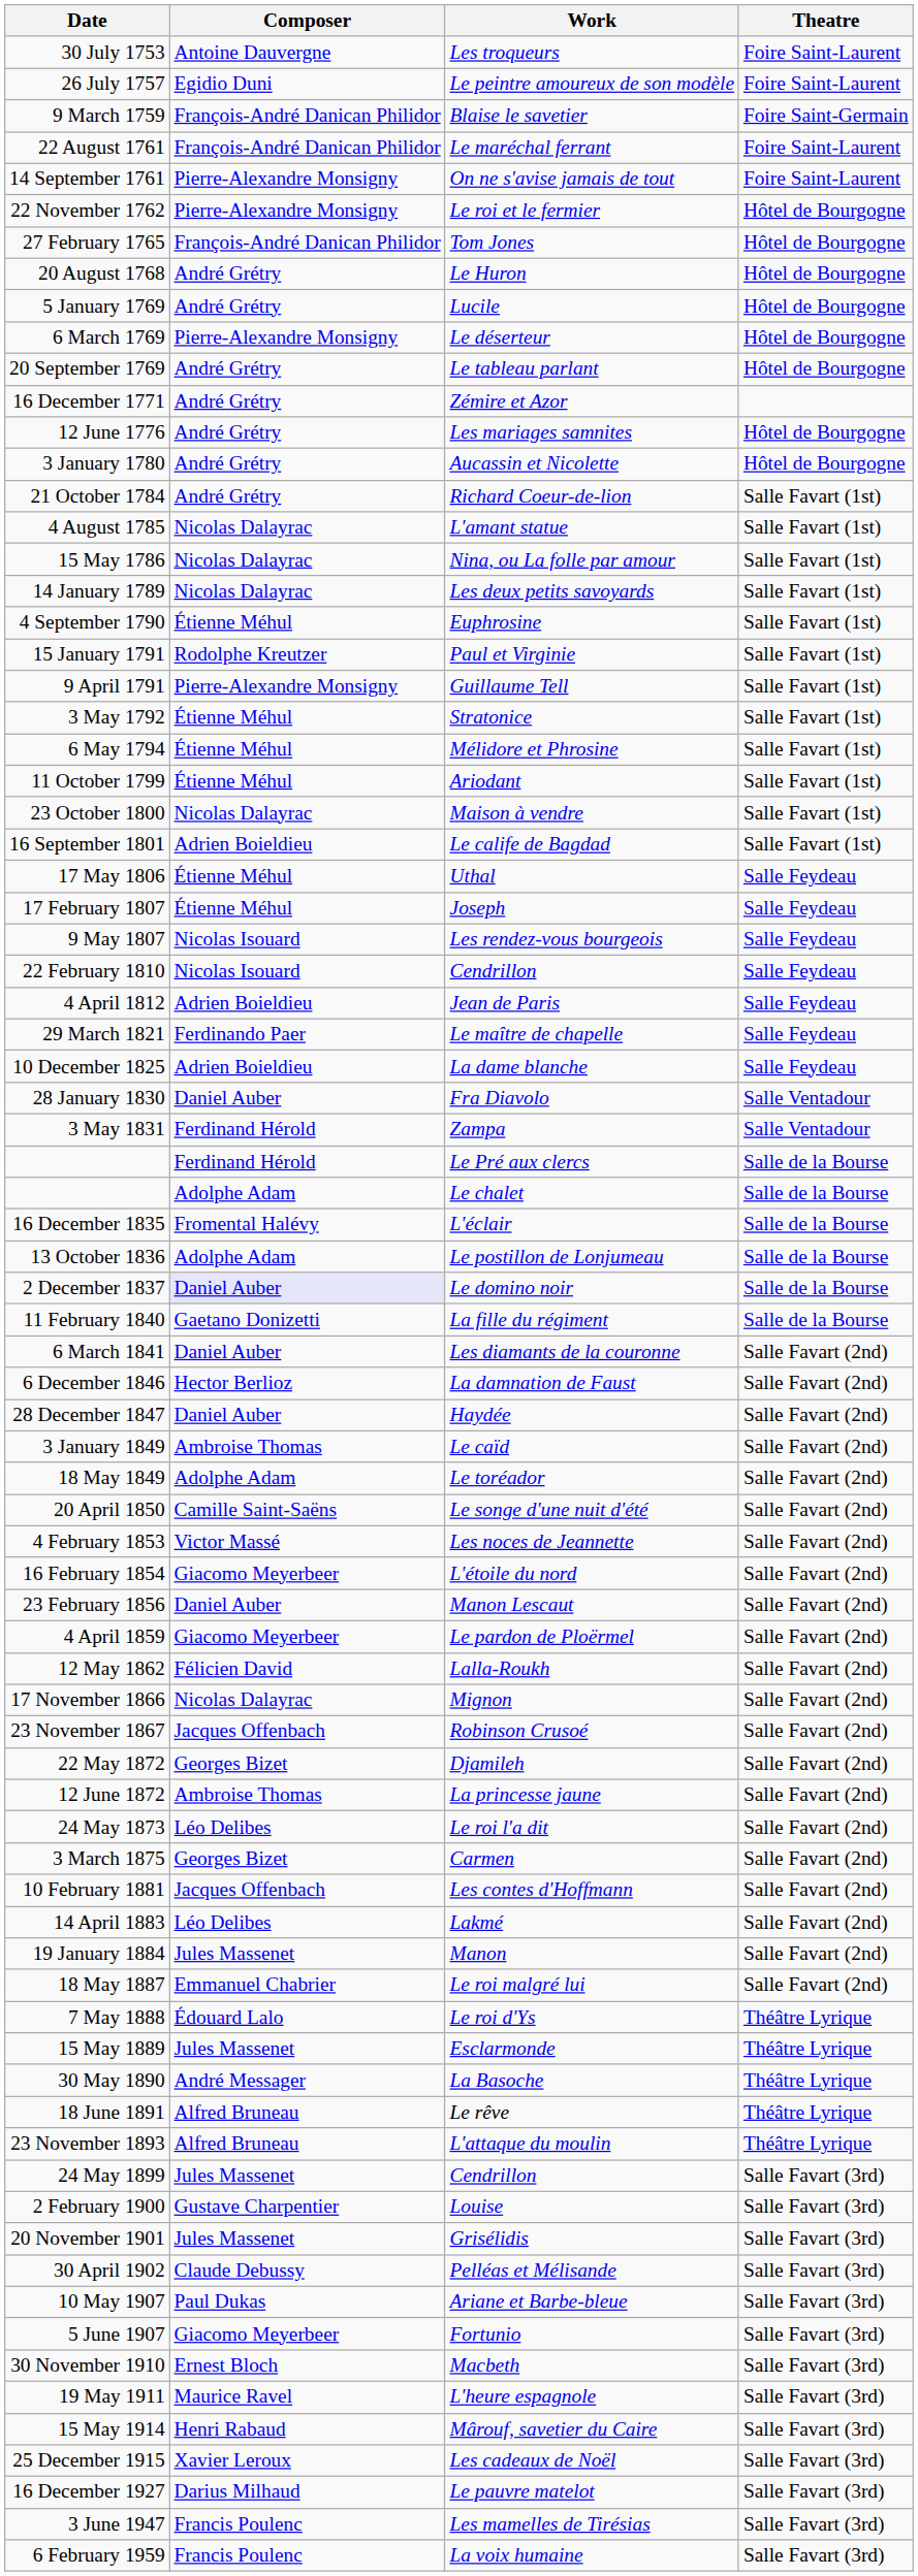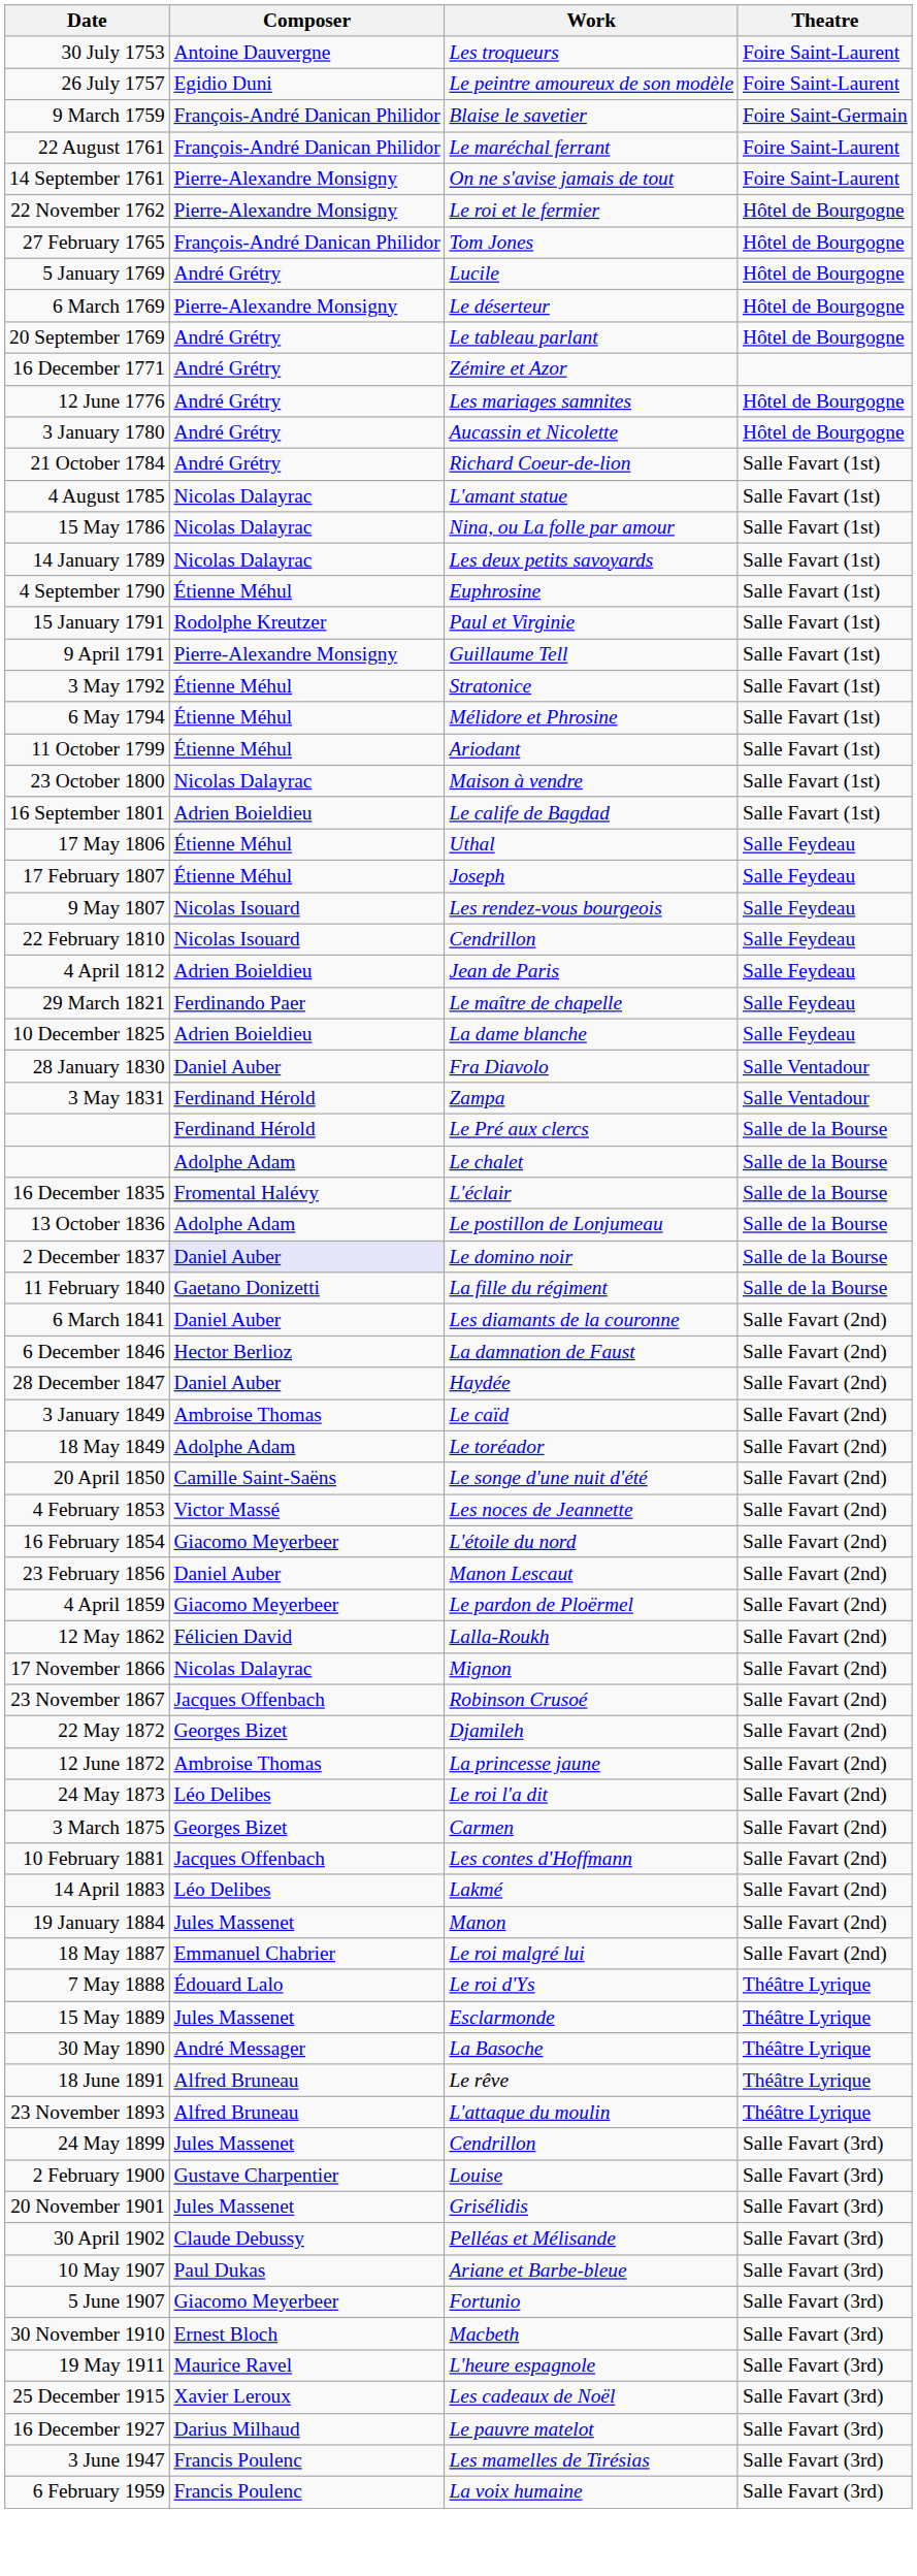 <table class="wikitable sortable" style="border:1px solid darkgray;">
 <tr>
 <th>Date</th>
 <th>Composer</th>
 <th>Work</th>
 <th>Theatre</th>
 </tr>
 <tr>
 <td align="right"> 30 July 1753</td>
 <td> <a href='#'>Antoine Dauvergne</a></td>
 <td> <em><a href='#'>Les troqueurs</a></em></td>
 <td><a href='#'>Foire Saint-Laurent</a></td>
 </tr>
 <tr>
 <td align="right"> 26 July 1757</td>
 <td> <a href='#'>Egidio Duni</a></td>
 <td> <em><a href='#'>Le peintre amoureux de son modèle</a></em></td>
 <td><a href='#'>Foire Saint-Laurent</a></td>
 </tr>
 <tr>
 <td align="right"> 9 March 1759</td>
 <td> <a href='#'>François-André Danican Philidor</a></td>
 <td> <em><a href='#'>Blaise le savetier</a></em></td>
 <td><a href='#'>Foire Saint-Germain</a></td>
 </tr>
 <tr>
 <td align="right"> 22 August 1761</td>
 <td> <a href='#'>François-André Danican Philidor</a></td>
 <td> <em><a href='#'>Le maréchal ferrant</a></em></td>
 <td><a href='#'>Foire Saint-Laurent</a></td>
 </tr>
 <tr>
 <td align="right"> 14 September 1761</td>
 <td> <a href='#'>Pierre-Alexandre Monsigny</a></td>
 <td> <em><a href='#'>On ne s'avise jamais de tout</a></em></td>
 <td><a href='#'>Foire Saint-Laurent</a></td>
 </tr>
 <tr>
 <td align="right"> 22 November 1762</td>
 <td> <a href='#'>Pierre-Alexandre Monsigny</a></td>
 <td> <em><a href='#'>Le roi et le fermier</a></em></td>
 <td> <a href='#'>Hôtel de Bourgogne</a></td>
 </tr>
 <tr>
 <td align="right"> 27 February 1765</td>
 <td> <a href='#'>François-André Danican Philidor</a></td>
 <td> <em><a href='#'>Tom Jones</a></em></td>
-<td> <a href='#'>Hôtel de Bourgogne</a></td>
-</tr>
-<tr>
-<td align="right"> 20 August 1768</td>
-<td> <a href='#'>André Grétry</a></td>
-<td> <em><a href='#'>Le Huron</a></em></td>
 <td> <a href='#'>Hôtel de Bourgogne</a></td>
 </tr>
 <tr>
 <td align="right"> 5 January 1769</td>
 <td> <a href='#'>André Grétry</a></td>
 <td><em><a href='#'>Lucile</a></em></td>
 <td> <a href='#'>Hôtel de Bourgogne</a></td>
 </tr>
 <tr>
 <td align="right"> 6 March 1769</td>
 <td> <a href='#'>Pierre-Alexandre Monsigny</a></td>
 <td> <em><a href='#'>Le déserteur</a></em></td>
 <td> <a href='#'>Hôtel de Bourgogne</a></td>
 </tr>
 <tr>
 <td align="right"> 20 September 1769</td>
 <td> <a href='#'>André Grétry</a></td>
 <td> <em><a href='#'>Le tableau parlant</a></em></td>
 <td> <a href='#'>Hôtel de Bourgogne</a></td>
 </tr>
 <tr>
 <td align="right"> 16 December 1771</td>
 <td> <a href='#'>André Grétry</a></td>
 <td> <em><a href='#'>Zémire et Azor</a></em></td>
 <td> </td>
 </tr>
 <tr>
 <td align="right"> 12 June 1776</td>
 <td> <a href='#'>André Grétry</a></td>
 <td> <em><a href='#'>Les mariages samnites</a></em></td>
 <td> <a href='#'>Hôtel de Bourgogne</a></td>
 </tr>
 <tr>
 <td align="right"> 3 January 1780</td>
 <td> <a href='#'>André Grétry</a></td>
 <td><em><a href='#'>Aucassin et Nicolette</a></em></td>
 <td> <a href='#'>Hôtel de Bourgogne</a></td>
 </tr>
 <tr>
 <td align="right"> 21 October 1784</td>
 <td> <a href='#'>André Grétry</a></td>
 <td> <em><a href='#'>Richard Coeur-de-lion</a></em></td>
 <td> Salle Favart (1st)</td>
 </tr>
 <tr>
 <td align="right"> 4 August 1785</td>
 <td> <a href='#'>Nicolas Dalayrac</a></td>
 <td> <em><a href='#'>L'amant statue</a></em></td>
 <td> Salle Favart (1st)</td>
 </tr>
 <tr>
 <td align="right"> 15 May 1786</td>
 <td> <a href='#'>Nicolas Dalayrac</a></td>
 <td> <em><a href='#'>Nina, ou La folle par amour</a></em></td>
 <td> Salle Favart (1st)</td>
 </tr>
 <tr>
 <td align="right"> 14 January 1789</td>
 <td> <a href='#'>Nicolas Dalayrac</a></td>
 <td> <em><a href='#'>Les deux petits savoyards</a></em></td>
 <td> Salle Favart (1st)</td>
 </tr>
 <tr>
 <td align="right"> 4 September 1790</td>
 <td> <a href='#'>Étienne Méhul</a></td>
 <td> <em><a href='#'>Euphrosine</a></em></td>
 <td> Salle Favart (1st)</td>
 </tr>
 <tr>
 <td align="right"> 15 January 1791</td>
 <td> <a href='#'>Rodolphe Kreutzer</a></td>
 <td><em><a href='#'>Paul et Virginie</a></em></td>
 <td> Salle Favart (1st)</td>
 </tr>
 <tr>
 <td align="right"> 9 April 1791</td>
 <td> <a href='#'>Pierre-Alexandre Monsigny</a></td>
 <td><em><a href='#'>Guillaume Tell</a></em></td>
 <td> Salle Favart (1st)</td>
 </tr>
 <tr>
 <td align="right"> 3 May 1792</td>
 <td> <a href='#'>Étienne Méhul</a></td>
 <td> <em><a href='#'>Stratonice</a></em></td>
 <td> Salle Favart (1st)</td>
 </tr>
 <tr>
 <td align="right"> 6 May 1794</td>
 <td> <a href='#'>Étienne Méhul</a></td>
 <td><em><a href='#'>Mélidore et Phrosine</a></em></td>
 <td> Salle Favart (1st)</td>
 </tr>
 <tr>
 <td align="right"> 11 October 1799</td>
 <td> <a href='#'>Étienne Méhul</a></td>
 <td> <em><a href='#'>Ariodant</a></em></td>
 <td> Salle Favart (1st)</td>
 </tr>
 <tr>
 <td align="right"> 23 October 1800</td>
 <td> <a href='#'>Nicolas Dalayrac</a></td>
 <td><em><a href='#'>Maison à vendre</a></em></td>
 <td> Salle Favart (1st)</td>
 </tr>
 <tr>
 <td align="right"> 16 September 1801</td>
 <td> <a href='#'>Adrien Boieldieu</a></td>
 <td><em><a href='#'>Le calife de Bagdad</a></em></td>
 <td> Salle Favart (1st)</td>
 </tr>
 <tr>
 <td align="right"> 17 May 1806</td>
 <td> <a href='#'>Étienne Méhul</a></td>
 <td><em><a href='#'>Uthal</a></em></td>
 <td> <a href='#'>Salle Feydeau</a></td>
 </tr>
 <tr>
 <td align="right"> 17 February 1807</td>
 <td> <a href='#'>Étienne Méhul</a></td>
 <td> <em><a href='#'>Joseph</a></em></td>
 <td> <a href='#'>Salle Feydeau</a></td>
 </tr>
 <tr>
 <td align="right"> 9 May 1807</td>
 <td> <a href='#'>Nicolas Isouard</a></td>
 <td> <em><a href='#'>Les rendez-vous bourgeois</a></em></td>
 <td> <a href='#'>Salle Feydeau</a></td>
 </tr>
 <tr>
 <td align="right"> 22 February 1810</td>
 <td> <a href='#'>Nicolas Isouard</a></td>
 <td><em><a href='#'>Cendrillon</a></em></td>
 <td> <a href='#'>Salle Feydeau</a></td>
 </tr>
 <tr>
 <td align="right"> 4 April 1812</td>
 <td> <a href='#'>Adrien Boieldieu</a></td>
 <td><em><a href='#'>Jean de Paris</a></em></td>
 <td> <a href='#'>Salle Feydeau</a></td>
 </tr>
 <tr>
 <td align="right"> 29 March 1821</td>
 <td> <a href='#'>Ferdinando Paer</a></td>
 <td> <em><a href='#'>Le maître de chapelle</a></em></td>
 <td> <a href='#'>Salle Feydeau</a></td>
 </tr>
 <tr>
 <td align="right"> 10 December 1825</td>
 <td> <a href='#'>Adrien Boieldieu</a></td>
 <td> <em><a href='#'>La dame blanche</a></em></td>
 <td> <a href='#'>Salle Feydeau</a></td>
 </tr>
 <tr>
 <td align="right"> 28 January 1830</td>
 <td> <a href='#'>Daniel Auber</a></td>
 <td> <em><a href='#'>Fra Diavolo</a></em></td>
 <td> <a href='#'>Salle Ventadour</a></td>
 </tr>
 <tr>
 <td align="right"> 3 May 1831</td>
 <td> <a href='#'>Ferdinand Hérold</a></td>
 <td> <em><a href='#'>Zampa</a></em></td>
 <td> <a href='#'>Salle Ventadour</a></td>
 </tr>
 <tr>
 <td align="right"> </td>
 <td> <a href='#'>Ferdinand Hérold</a></td>
 <td> <em><a href='#'>Le Pré aux clercs</a></em></td>
 <td> <a href='#'>Salle de la Bourse</a></td>
 </tr>
 <tr>
 <td align="right"> </td>
 <td> <a href='#'>Adolphe Adam</a></td>
 <td> <em><a href='#'>Le chalet</a></em></td>
 <td> <a href='#'>Salle de la Bourse</a></td>
 </tr>
 <tr>
 <td align="right"> 16 December 1835</td>
 <td> <a href='#'>Fromental Halévy</a></td>
 <td> <em><a href='#'>L'éclair</a></em></td>
 <td> <a href='#'>Salle de la Bourse</a></td>
 </tr>
 <tr>
 <td align="right"> 13 October 1836</td>
 <td> <a href='#'>Adolphe Adam</a></td>
 <td> <em><a href='#'>Le postillon de Lonjumeau</a></em></td>
 <td> <a href='#'>Salle de la Bourse</a></td>
 </tr>
 <tr>
 <td align="right"> 2 December 1837</td>
 <td style="background: lavender;"> <a href='#'>Daniel Auber</a></td>
 <td> <em><a href='#'>Le domino noir</a></em></td>
 <td> <a href='#'>Salle de la Bourse</a></td>
 </tr>
 <tr>
 <td align="right"> 11 February 1840</td>
 <td> <a href='#'>Gaetano Donizetti</a></td>
 <td> <em><a href='#'>La fille du régiment</a></em></td>
 <td> <a href='#'>Salle de la Bourse</a></td>
 </tr>
 <tr>
 <td align="right"> 6 March 1841</td>
 <td> <a href='#'>Daniel Auber</a></td>
 <td><em><a href='#'>Les diamants de la couronne</a></em></td>
 <td> Salle Favart (2nd)</td>
 </tr>
 <tr>
 <td align="right"> 6 December 1846</td>
 <td> <a href='#'>Hector Berlioz</a></td>
 <td> <em><a href='#'>La damnation de Faust</a></em></td>
 <td> Salle Favart (2nd)</td>
 </tr>
 <tr>
 <td align="right"> 28 December 1847</td>
 <td> <a href='#'>Daniel Auber</a></td>
 <td><em><a href='#'>Haydée</a></em></td>
 <td> Salle Favart (2nd)</td>
 </tr>
 <tr>
 <td align="right"> 3 January 1849</td>
 <td> <a href='#'>Ambroise Thomas</a></td>
 <td> <em><a href='#'>Le caïd</a></em></td>
 <td> Salle Favart (2nd)</td>
 </tr>
 <tr>
 <td align="right"> 18 May 1849</td>
 <td> <a href='#'>Adolphe Adam</a></td>
 <td> <em><a href='#'>Le toréador</a></em></td>
 <td> Salle Favart (2nd)</td>
 </tr>
 <tr>
 <td align="right"> 20 April 1850</td>
 <td> <a href='#'>Camille Saint-Saëns</a></td>
 <td> <em><a href='#'>Le songe d'une nuit d'été</a></em></td>
 <td> Salle Favart (2nd)</td>
 </tr>
 <tr>
 <td align="right"> 4 February 1853</td>
 <td> <a href='#'>Victor Massé</a></td>
 <td> <em><a href='#'>Les noces de Jeannette</a></em></td>
 <td> Salle Favart (2nd)</td>
 </tr>
 <tr>
 <td align="right"> 16 February 1854</td>
 <td> <a href='#'>Giacomo Meyerbeer</a></td>
 <td> <em><a href='#'>L'étoile du nord</a></em></td>
 <td> Salle Favart (2nd)</td>
 </tr>
 <tr>
 <td align="right"> 23 February 1856</td>
 <td> <a href='#'>Daniel Auber</a></td>
 <td> <em><a href='#'>Manon Lescaut</a></em></td>
 <td> Salle Favart (2nd)</td>
 </tr>
 <tr>
 <td align="right"> 4 April 1859</td>
 <td> <a href='#'>Giacomo Meyerbeer</a></td>
 <td> <em><a href='#'>Le pardon de Ploërmel</a></em></td>
 <td> Salle Favart (2nd)</td>
 </tr>
 <tr>
 <td align="right"> 12 May 1862</td>
 <td> <a href='#'>Félicien David</a></td>
 <td><em><a href='#'>Lalla-Roukh</a></em></td>
 <td> Salle Favart (2nd)</td>
 </tr>
 <tr>
 <td align="right"> 17 November 1866</td>
 <td> <a href='#'>Nicolas Dalayrac</a></td>
 <td> <em><a href='#'>Mignon</a></em></td>
 <td> Salle Favart (2nd)</td>
 </tr>
 <tr>
 <td align="right"> 23 November 1867</td>
 <td> <a href='#'>Jacques Offenbach</a></td>
 <td><em><a href='#'>Robinson Crusoé</a></em></td>
 <td> Salle Favart (2nd)</td>
 </tr>
 <tr>
 <td align="right"> 22 May 1872</td>
 <td> <a href='#'>Georges Bizet</a></td>
 <td><em><a href='#'>Djamileh</a></em></td>
 <td> Salle Favart (2nd)</td>
 </tr>
 <tr>
 <td align="right"> 12 June 1872</td>
 <td> <a href='#'>Ambroise Thomas</a></td>
 <td> <em><a href='#'>La princesse jaune</a></em></td>
 <td> Salle Favart (2nd)</td>
 </tr>
 <tr>
 <td align="right"> 24 May 1873</td>
 <td> <a href='#'>Léo Delibes</a></td>
 <td> <em><a href='#'>Le roi l'a dit</a></em></td>
 <td> Salle Favart (2nd)</td>
 </tr>
 <tr>
 <td align="right"> 3 March 1875</td>
 <td> <a href='#'>Georges Bizet</a></td>
 <td><em><a href='#'>Carmen</a></em></td>
 <td> Salle Favart (2nd)</td>
 </tr>
 <tr>
 <td align="right"> 10 February 1881</td>
 <td> <a href='#'>Jacques Offenbach</a></td>
 <td> <em><a href='#'>Les contes d'Hoffmann</a></em></td>
 <td> Salle Favart (2nd)</td>
 </tr>
 <tr>
 <td align="right"> 14 April 1883</td>
 <td> <a href='#'>Léo Delibes</a></td>
 <td> <em><a href='#'>Lakmé</a></em></td>
 <td> Salle Favart (2nd)</td>
 </tr>
 <tr>
 <td align="right"> 19 January 1884</td>
 <td> <a href='#'>Jules Massenet</a></td>
 <td> <em><a href='#'>Manon</a></em></td>
 <td> Salle Favart (2nd)</td>
 </tr>
 <tr>
 <td align="right"> 18 May 1887</td>
 <td> <a href='#'>Emmanuel Chabrier</a></td>
 <td> <em><a href='#'>Le roi malgré lui</a></em></td>
 <td> Salle Favart (2nd)</td>
 </tr>
 <tr>
 <td align="right"> 7 May 1888</td>
 <td> <a href='#'>Édouard Lalo</a></td>
 <td> <em><a href='#'>Le roi d'Ys</a></em></td>
 <td> <a href='#'>Théâtre Lyrique</a></td>
 </tr>
 <tr>
 <td align="right"> 15 May 1889</td>
 <td> <a href='#'>Jules Massenet</a></td>
 <td> <em><a href='#'>Esclarmonde</a></em></td>
 <td> <a href='#'>Théâtre Lyrique</a></td>
 </tr>
 <tr>
 <td align="right"> 30 May 1890</td>
 <td> <a href='#'>André Messager</a></td>
 <td> <em><a href='#'>La Basoche</a></em></td>
 <td> <a href='#'>Théâtre Lyrique</a></td>
 </tr>
 <tr>
 <td align="right"> 18 June 1891</td>
 <td> <a href='#'>Alfred Bruneau</a></td>
 <td> <em>Le rêve</em></td>
 <td> <a href='#'>Théâtre Lyrique</a></td>
 </tr>
 <tr>
 <td align="right"> 23 November 1893</td>
 <td> <a href='#'>Alfred Bruneau</a></td>
 <td> <em><a href='#'>L'attaque du moulin</a></em></td>
 <td> <a href='#'>Théâtre Lyrique</a></td>
 </tr>
 <tr>
 <td align="right"> 24 May 1899</td>
 <td> <a href='#'>Jules Massenet</a></td>
 <td> <em><a href='#'>Cendrillon</a></em></td>
 <td> Salle Favart (3rd)</td>
 </tr>
 <tr>
 <td align="right"> 2 February 1900</td>
 <td> <a href='#'>Gustave Charpentier</a></td>
 <td> <em><a href='#'>Louise</a></em></td>
 <td> Salle Favart (3rd)</td>
 </tr>
 <tr>
 <td align="right"> 20 November 1901</td>
 <td> <a href='#'>Jules Massenet</a></td>
 <td> <em><a href='#'>Grisélidis</a></em></td>
 <td> Salle Favart (3rd)</td>
 </tr>
 <tr>
 <td align="right"> 30 April 1902</td>
 <td> <a href='#'>Claude Debussy</a></td>
 <td> <em><a href='#'>Pelléas et Mélisande</a></em></td>
 <td> Salle Favart (3rd)</td>
 </tr>
 <tr>
 <td align="right"> 10 May 1907</td>
 <td> <a href='#'>Paul Dukas</a></td>
 <td><em><a href='#'>Ariane et Barbe-bleue</a></em></td>
 <td> Salle Favart (3rd)</td>
 </tr>
 <tr>
 <td align="right"> 5 June 1907</td>
 <td> <a href='#'>Giacomo Meyerbeer</a></td>
 <td><em><a href='#'>Fortunio</a></em></td>
 <td> Salle Favart (3rd)</td>
 </tr>
 <tr>
 <td align="right"> 30 November 1910</td>
 <td> <a href='#'>Ernest Bloch</a></td>
 <td><em><a href='#'>Macbeth</a></em></td>
 <td> Salle Favart (3rd)</td>
 </tr>
 <tr>
 <td align="right"> 19 May 1911</td>
 <td> <a href='#'>Maurice Ravel</a></td>
 <td> <em><a href='#'>L'heure espagnole</a></em></td>
 <td> Salle Favart (3rd)</td>
 </tr>
 <tr>
-<td align="right"> 15 May 1914</td>
-<td> <a href='#'>Henri Rabaud</a></td>
-<td><em><a href='#'>Mârouf, savetier du Caire</a></em></td>
-<td> Salle Favart (3rd)</td>
-</tr>
-<tr>
 <td align="right"> 25 December 1915</td>
 <td> <a href='#'>Xavier Leroux</a></td>
 <td><em><a href='#'>Les cadeaux de Noël</a></em></td>
 <td> Salle Favart (3rd)</td>
 </tr>
 <tr>
 <td align="right"> 16 December 1927</td>
 <td> <a href='#'>Darius Milhaud</a></td>
 <td> <em><a href='#'>Le pauvre matelot</a></em></td>
 <td> Salle Favart (3rd)</td>
 </tr>
 <tr>
 <td align="right"> 3 June 1947</td>
 <td> <a href='#'>Francis Poulenc</a></td>
 <td> <em><a href='#'>Les mamelles de Tirésias</a></em></td>
 <td> Salle Favart (3rd)</td>
 </tr>
 <tr>
 <td align="right"> 6 February 1959</td>
 <td> <a href='#'>Francis Poulenc</a></td>
 <td> <em><a href='#'>La voix humaine</a></em></td>
 <td> Salle Favart (3rd)</td>
 </tr>
 </table>
